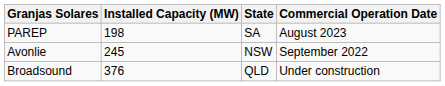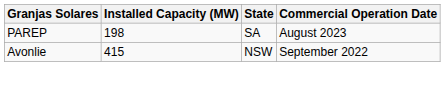 <table class="wikitable">
 <tr>
 <th>Granjas Solares</th>
 <th>Installed Capacity (MW)</th>
 <th>State</th>
 <th>Commercial Operation Date</th>
 </tr>
 <tr>
 <td>PAREP</td>
 <td>198</td>
 <td>SA</td>
 <td>August 2023</td>
 </tr>
 <tr>
 <td>Avonlie</td>
-<td>245</td>
+<td>415</td>
 <td>NSW</td>
 <td>September 2022</td>
 </tr>
-<tr>
-<td>Broadsound</td>
-<td>376</td>
-<td>QLD</td>
-<td>Under construction</td>
-</tr>
 </table>
